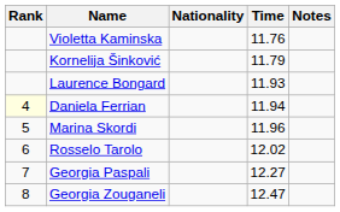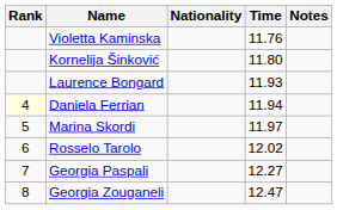 <table class="wikitable sortable" style="text-align:center">
 <tr>
 <th>Rank</th>
 <th>Name</th>
 <th>Nationality</th>
 <th>Time</th>
 <th>Notes</th>
 </tr>
 <tr>
 <td></td>
 <td align=left><a href='#'>Violetta Kaminska</a></td>
 <td align=left></td>
 <td>11.76</td>
 <td></td>
 </tr>
 <tr>
 <td></td>
 <td align=left><a href='#'>Kornelija Šinković</a></td>
 <td align=left></td>
-<td>11.79</td>
+<td>11.80</td>
 <td></td>
 </tr>
 <tr>
 <td></td>
 <td align=left><a href='#'>Laurence Bongard</a></td>
 <td align=left></td>
 <td>11.93</td>
 <td></td>
 </tr>
 <tr>
 <td style="background: lightyellow;">4</td>
 <td align=left><a href='#'>Daniela Ferrian</a></td>
 <td align=left></td>
 <td>11.94</td>
 <td></td>
 </tr>
 <tr>
 <td>5</td>
 <td align=left><a href='#'>Marina Skordi</a></td>
 <td align=left></td>
-<td>11.96</td>
+<td>11.97</td>
 <td></td>
 </tr>
 <tr>
 <td>6</td>
 <td align=left><a href='#'>Rosselo Tarolo</a></td>
 <td align=left></td>
 <td>12.02</td>
 <td></td>
 </tr>
 <tr>
 <td>7</td>
 <td align=left><a href='#'>Georgia Paspali</a></td>
 <td align=left></td>
 <td>12.27</td>
 <td></td>
 </tr>
 <tr>
 <td>8</td>
 <td align=left><a href='#'>Georgia Zouganeli</a></td>
 <td align=left></td>
 <td>12.47</td>
 <td></td>
 </tr>
 </table>
